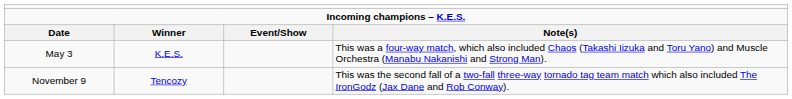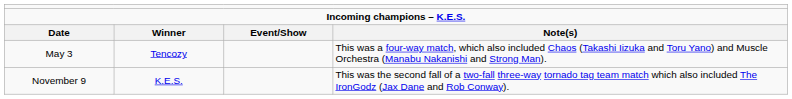 <table class="wikitable" style="text-align:center; width:100%;">
 <tr>
 <td colspan="5"></td>
 </tr>
 <tr>
 <td colspan="5"><strong>Incoming champions – <a href='#'>K.E.S.</a> </strong></td>
 </tr>
 <tr>
 <th width=14%>Date</th>
 <th width=14%>Winner</th>
 <th width=14%>Event/Show</th>
 <th width=58%>Note(s)</th>
 </tr>
 <tr>
 <td>May 3</td>
-<td><a href='#'>K.E.S.</a><br></td>
+<td><a href='#'>Tencozy</a><br></td>
 <td></td>
 <td align=left>This was a <a href='#'>four-way match</a>, which also included <a href='#'>Chaos</a> (<a href='#'>Takashi Iizuka</a> and <a href='#'>Toru Yano</a>) and Muscle Orchestra (<a href='#'>Manabu Nakanishi</a> and <a href='#'>Strong Man</a>).</td>
 </tr>
 <tr>
 <td>November 9</td>
-<td><a href='#'>Tencozy</a><br></td>
+<td><a href='#'>K.E.S.</a><br></td>
 <td></td>
 <td align=left>This was the second fall of a <a href='#'>two-fall</a> <a href='#'>three-way</a> <a href='#'>tornado tag team match</a> which also included <a href='#'>The IronGodz</a> (<a href='#'>Jax Dane</a> and <a href='#'>Rob Conway</a>).</td>
 </tr>
 </table>
